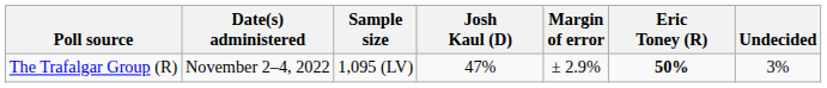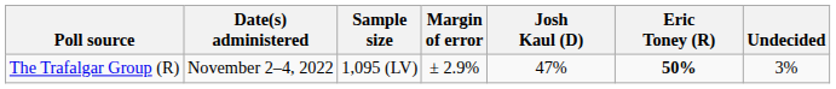 <table class="wikitable" style="font-size:90%;text-align:center;">
 <tr valign=bottom>
 <th>Poll source</th>
 <th>Date(s)<br>administered</th>
 <th>Sample<br>size</th>
+<th>Margin<br>of error</th>
 <th style="width:100px;">Josh<br>Kaul (D)</th>
-<th>Margin<br>of error</th>
 <th style="width:100px;">Eric<br>Toney (R)</th>
 <th>Undecided</th>
 </tr>
 <tr>
 <td style="text-align:left;"><a href='#'>The Trafalgar Group</a> (R)</td>
 <td>November 2–4, 2022</td>
 <td>1,095 (LV)</td>
+<td>± 2.9%</td>
 <td>47%</td>
-<td>± 2.9%</td>
 <td><strong>50%</strong></td>
 <td>3%</td>
 </tr>
 </table>
